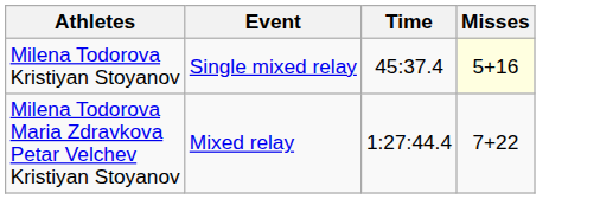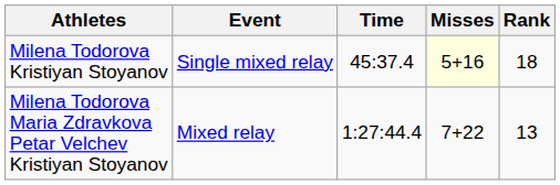 <table class="wikitable" style="font-size:90%">
 <tr>
 <th>Athletes</th>
 <th>Event</th>
 <th>Time</th>
 <th>Misses</th>
+<th>Rank</th>
 </tr>
 <tr align=center>
 <td align=left><a href='#'>Milena Todorova</a><br>Kristiyan Stoyanov</td>
 <td align=left><a href='#'>Single mixed relay</a></td>
 <td>45:37.4</td>
 <td style="background: lightyellow;">5+16</td>
+<td>18</td>
 </tr>
 <tr align=center>
 <td align=left><a href='#'>Milena Todorova</a><br><a href='#'>Maria Zdravkova</a><br><a href='#'>Petar Velchev</a><br>Kristiyan Stoyanov</td>
 <td align=left><a href='#'>Mixed relay</a></td>
 <td>1:27:44.4</td>
 <td>7+22</td>
+<td>13</td>
 </tr>
 </table>
